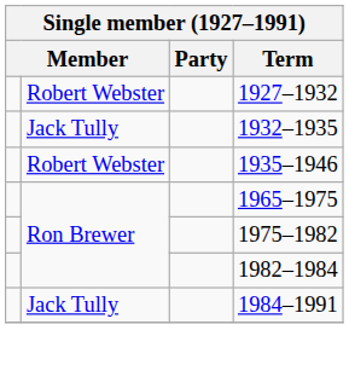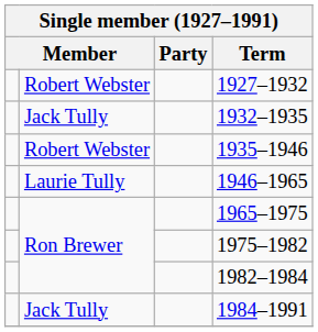 <table class="wikitable">
 <tr>
 <th colspan="4">Single member (1927–1991)</th>
 </tr>
 <tr>
 <th colspan="2">Member</th>
 <th>Party</th>
 <th>Term</th>
 </tr>
 <tr>
 <td> </td>
 <td><a href='#'>Robert Webster</a></td>
 <td></td>
 <td><a href='#'>1927</a>–1932</td>
 </tr>
 <tr>
 <td> </td>
 <td><a href='#'>Jack Tully</a></td>
 <td></td>
 <td><a href='#'>1932</a>–1935</td>
 </tr>
 <tr>
 <td> </td>
 <td><a href='#'>Robert Webster</a></td>
 <td></td>
 <td><a href='#'>1935</a>–1946</td>
 </tr>
 <tr>
 <td> </td>
+<td><a href='#'>Laurie Tully</a></td>
+<td></td>
+<td><a href='#'>1946</a>–1965</td>
+</tr>
+<tr>
+<td> </td>
 <td rowspan="3"><a href='#'>Ron Brewer</a></td>
 <td></td>
 <td><a href='#'>1965</a>–1975</td>
 </tr>
 <tr>
 <td> </td>
 <td></td>
 <td>1975–1982</td>
 </tr>
 <tr>
 <td> </td>
 <td></td>
 <td>1982–1984</td>
 </tr>
 <tr>
 <td> </td>
 <td><a href='#'>Jack Tully</a></td>
 <td></td>
 <td><a href='#'>1984</a>–1991</td>
 </tr>
 <tr>
 </tr>
 </table>
